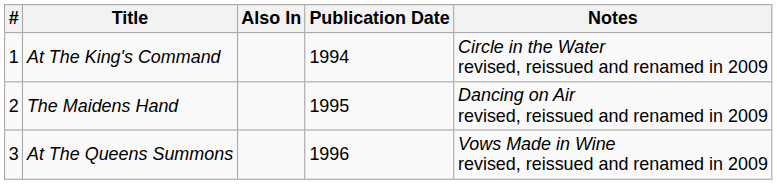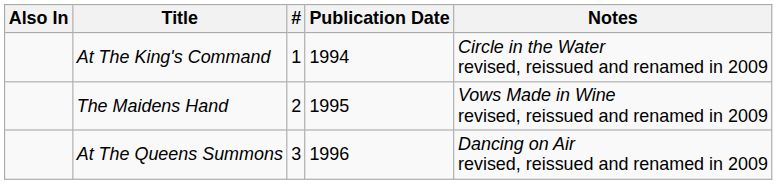 <table class="wikitable">
 <tr>
+<th>Also In</th>
+<th>Title</th>
 <th>#</th>
-<th>Title</th>
-<th>Also In</th>
 <th>Publication Date</th>
 <th>Notes</th>
 </tr>
 <tr>
+<td></td>
+<td><em>At The King's Command</em></td>
 <td>1</td>
-<td><em>At The King's Command</em></td>
-<td></td>
 <td>1994</td>
 <td><em>Circle in the Water</em><br>revised, reissued and renamed in 2009</td>
 </tr>
 <tr>
+<td></td>
+<td><em>The Maidens Hand</em></td>
 <td>2</td>
-<td><em>The Maidens Hand</em></td>
+<td>1995</td>
+<td><em>Vows Made in Wine</em><br>revised, reissued and renamed in 2009</td>
+</tr>
+<tr>
 <td></td>
-<td>1995</td>
+<td><em>At The Queens Summons</em></td>
+<td>3</td>
+<td>1996</td>
 <td><em>Dancing on Air</em><br>revised, reissued and renamed in 2009</td>
 </tr>
-<tr>
-<td>3</td>
-<td><em>At The Queens Summons</em></td>
-<td></td>
-<td>1996</td>
-<td><em>Vows Made in Wine</em><br>revised, reissued and renamed in 2009</td>
-</tr>
 </table>
